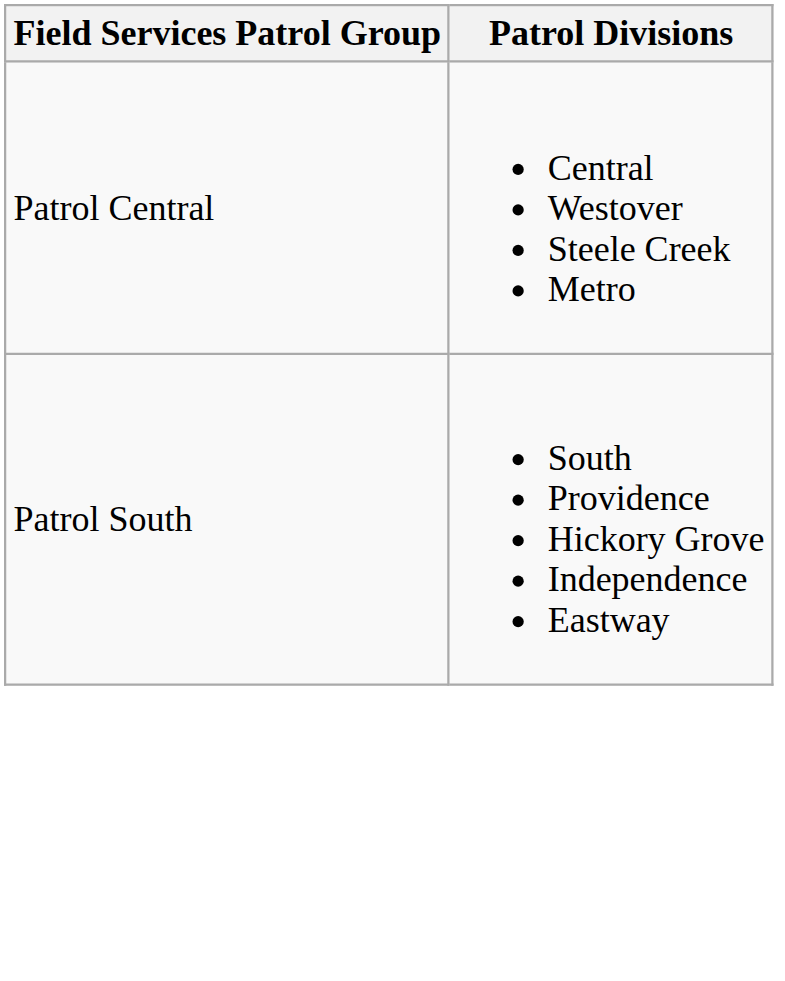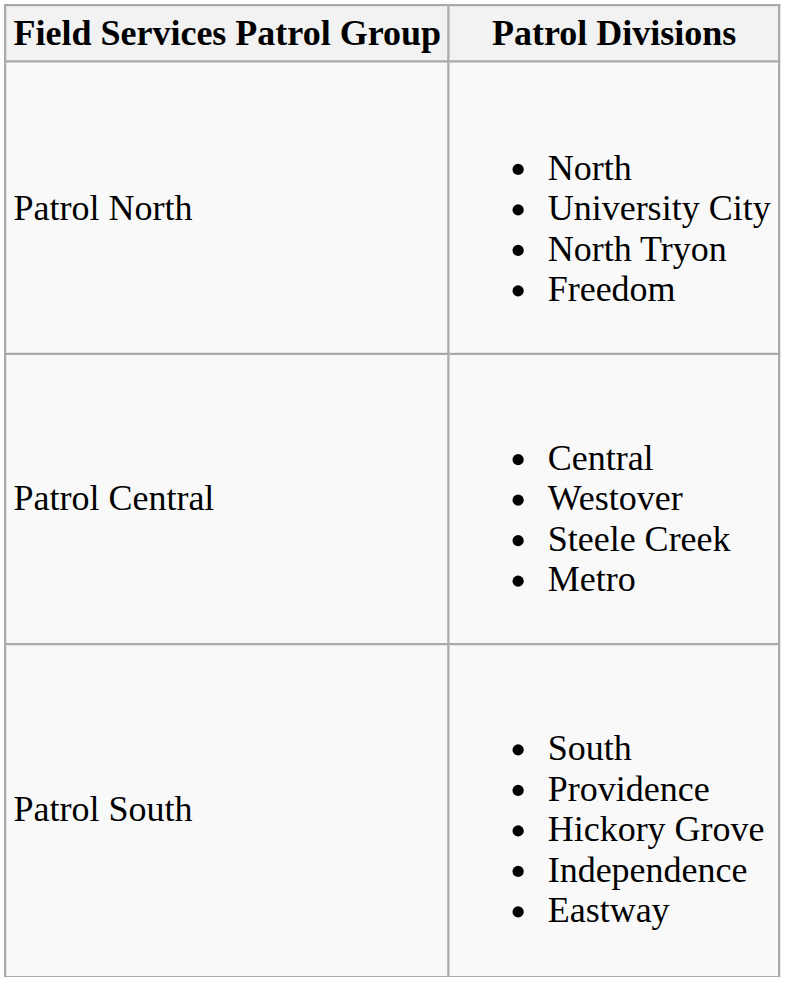 <table class="wikitable">
 <tr>
 <th>Field Services Patrol Group</th>
 <th>Patrol Divisions</th>
+</tr>
+<tr>
+<td>Patrol North</td>
+<td><br><ul><li>North</li><li>University City</li><li>North Tryon</li><li>Freedom</li></ul></td>
 </tr>
 <tr>
 <td>Patrol Central</td>
 <td><br><ul><li>Central</li><li>Westover</li><li>Steele Creek</li><li>Metro</li></ul></td>
 </tr>
 <tr>
 <td>Patrol South</td>
 <td><br><ul><li>South</li><li>Providence</li><li>Hickory Grove</li><li>Independence</li><li>Eastway</li></ul></td>
 </tr>
 </table>
